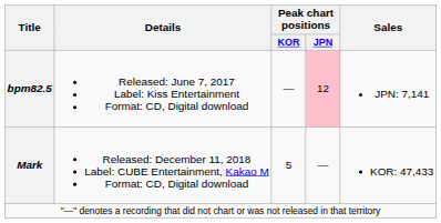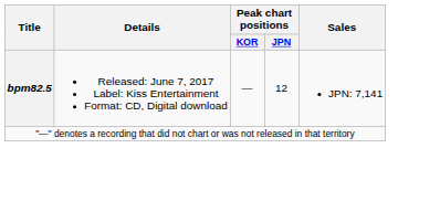 <table class="wikitable plainrowheaders" style="text-align:center">
 <tr>
 <th scope="col" rowspan="2">Title</th>
 <th scope="col" rowspan="2">Details</th>
 <th scope="col" colspan="2">Peak chart positions</th>
 <th scope="col" rowspan="2">Sales</th>
 </tr>
 <tr>
 <th scope="col" style="width:3em;font-size:90%"><a href='#'>KOR</a><br></th>
 <th scope="col" style="width:3em;font-size:90%"><a href='#'>JPN</a><br></th>
 </tr>
 <tr>
 <th scope="row"><em>bpm82.5</em></th>
 <td><br><ul><li>Released: June 7, 2017</li><li>Label: Kiss Entertainment</li><li>Format: CD, Digital download</li></ul></td>
 <td>—</td>
-<td style="background: pink;">12</td>
+<td>12</td>
 <td><br><ul><li>JPN: 7,141</li></ul></td>
-</tr>
-<tr>
-<th scope="row"><em>Mark</em></th>
-<td><br><ul><li>Released: December 11, 2018</li><li>Label: CUBE Entertainment, <a href='#'>Kakao M</a></li><li>Format: CD, Digital download</li></ul></td>
-<td>5</td>
-<td>—</td>
-<td><br><ul><li>KOR: 47,433</li></ul></td>
 </tr>
 <tr>
 <td colspan="5" style="font-size:85%">"—" denotes a recording that did not chart or was not released in that territory</td>
 </tr>
 </table>
